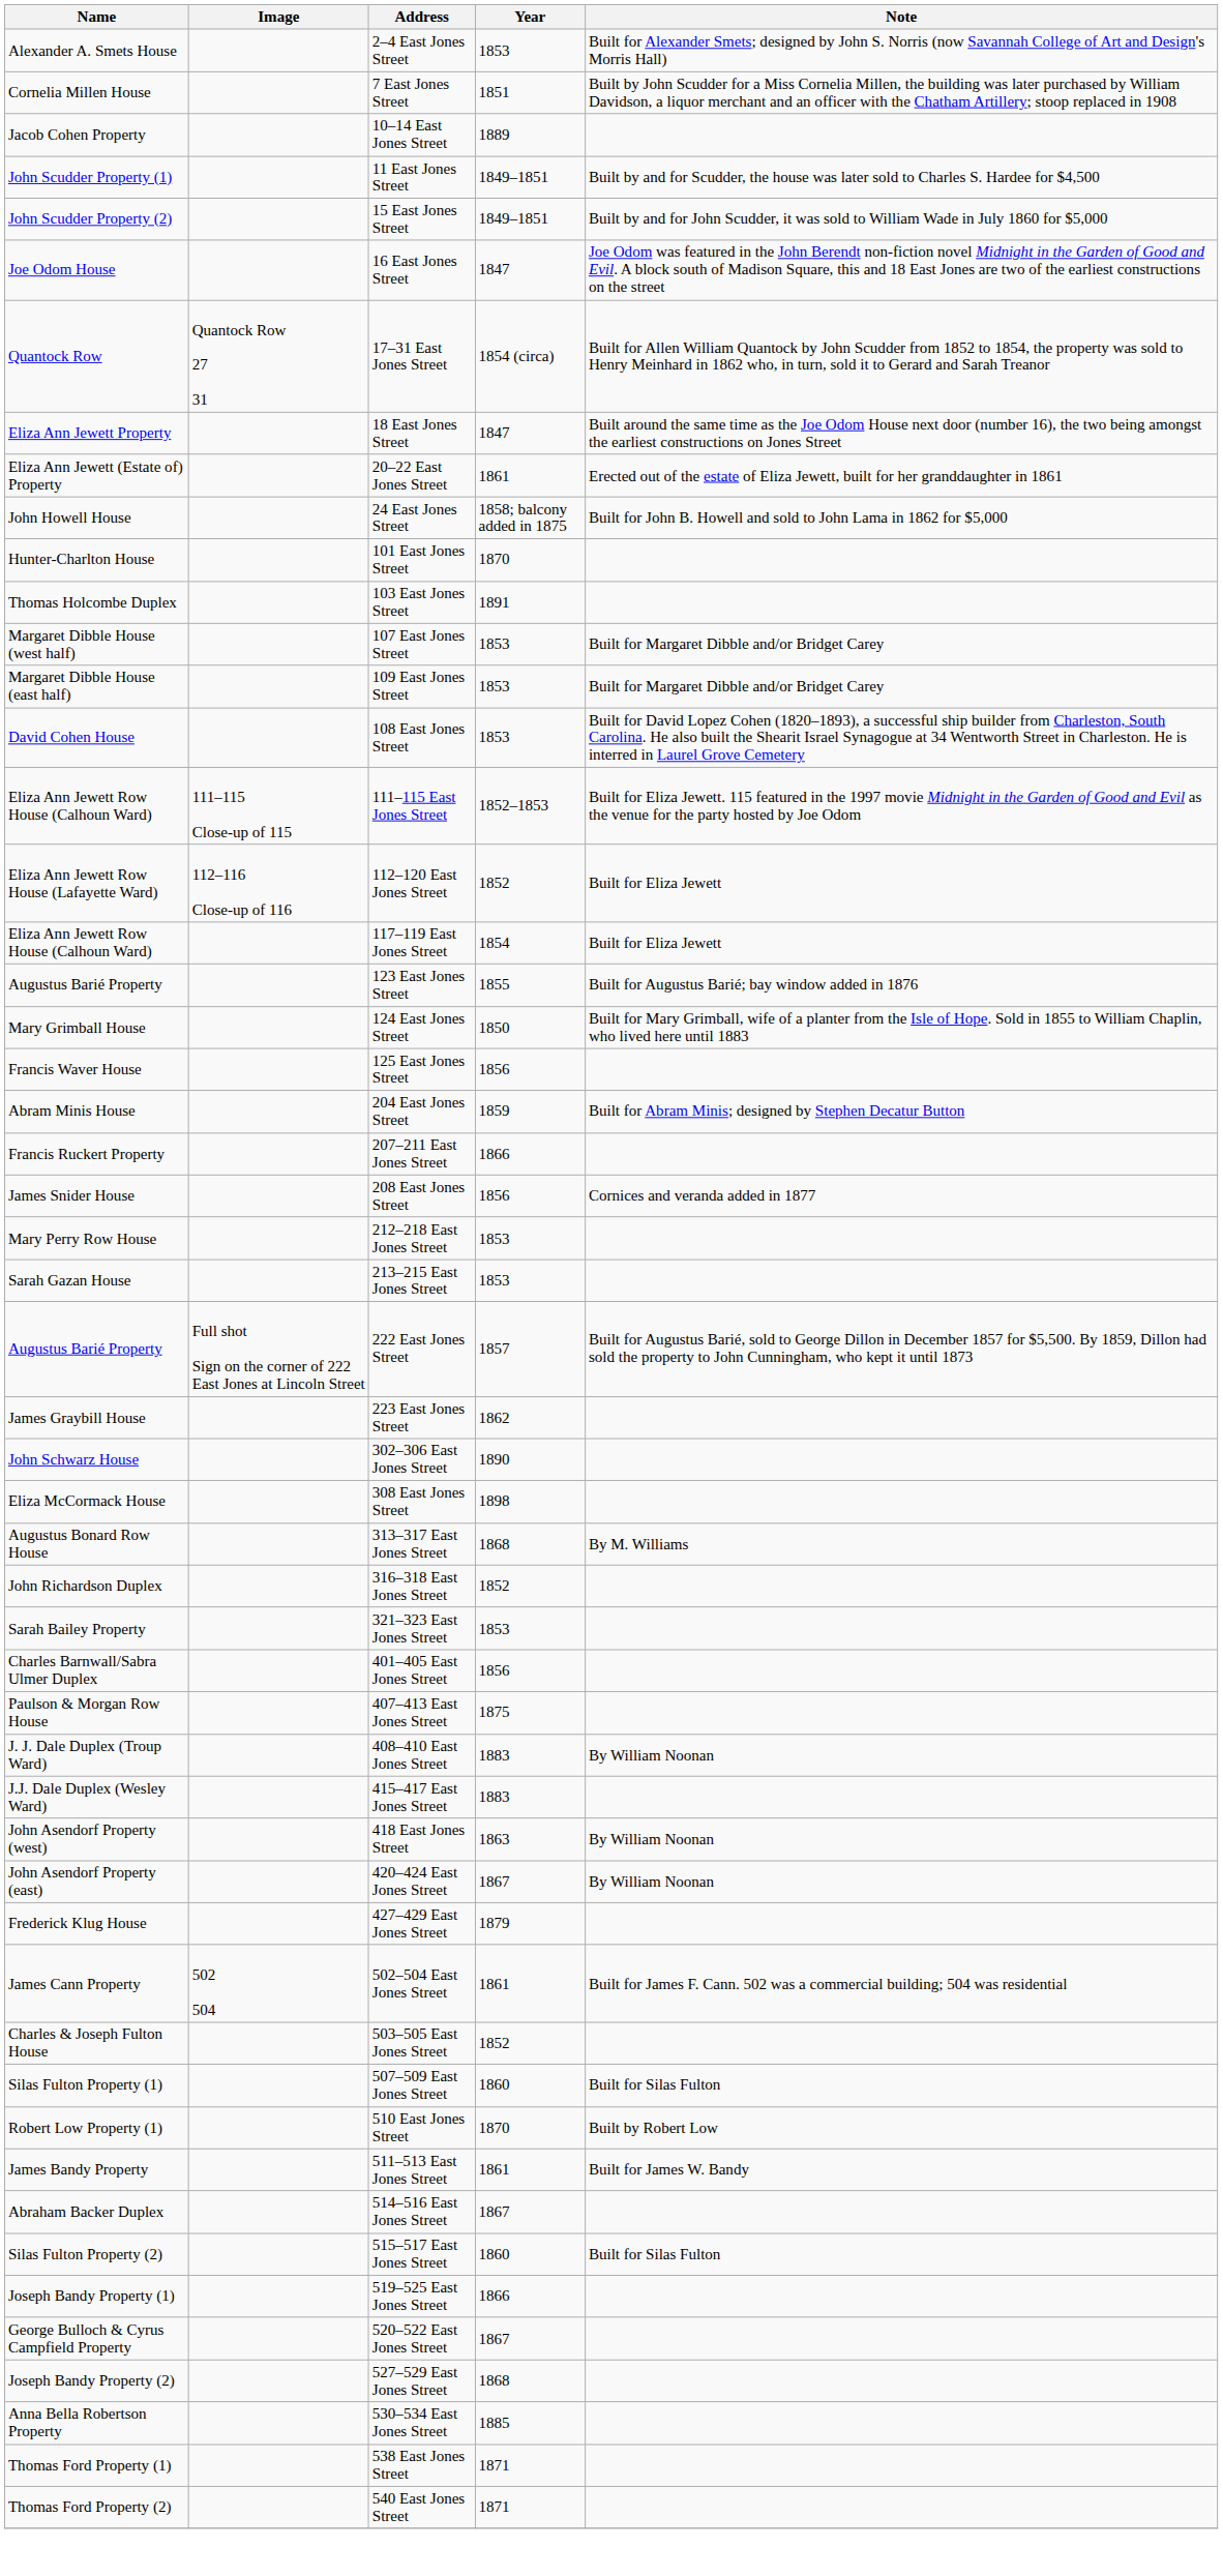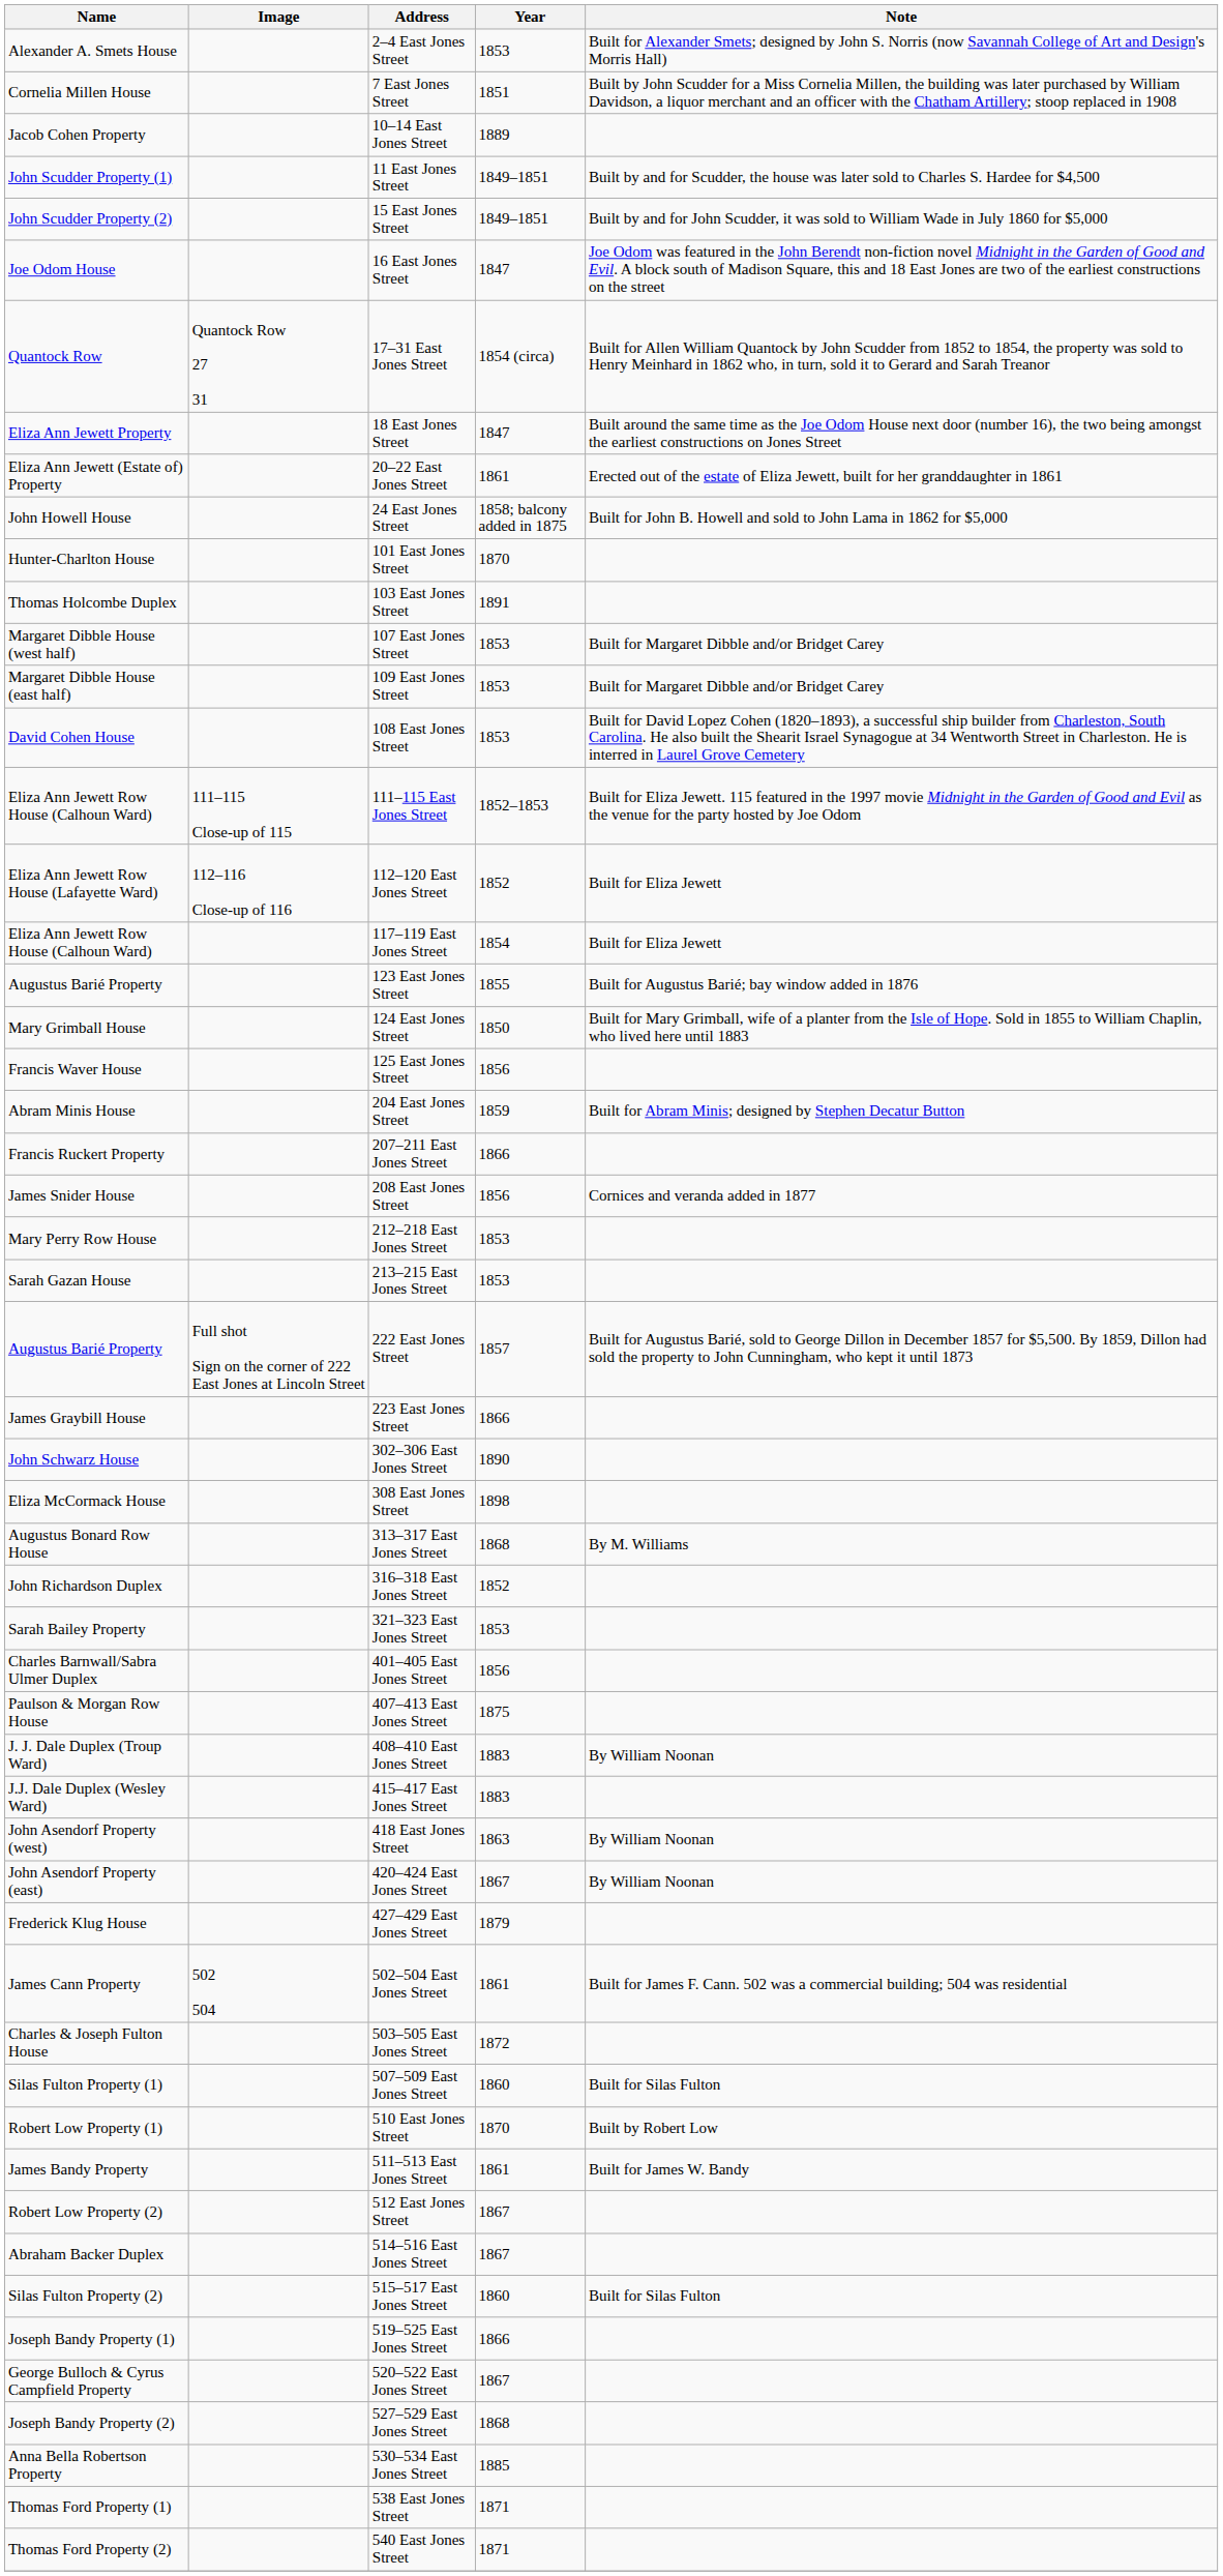 <table class="wikitable sortable">
 <tr>
 <th>Name</th>
 <th>Image</th>
 <th>Address</th>
 <th>Year</th>
 <th>Note</th>
 </tr>
 <tr>
 <td>Alexander A. Smets House</td>
 <td></td>
 <td>2–4 East Jones Street</td>
 <td>1853</td>
 <td>Built for <a href='#'>Alexander Smets</a>; designed by John S. Norris (now <a href='#'>Savannah College of Art and Design</a>'s Morris Hall)</td>
 </tr>
 <tr>
 <td>Cornelia Millen House</td>
 <td></td>
 <td>7 East Jones Street</td>
 <td>1851</td>
 <td>Built by John Scudder for a Miss Cornelia Millen, the building was later purchased by William Davidson, a liquor merchant and an officer with the <a href='#'>Chatham Artillery</a>; stoop replaced in 1908</td>
 </tr>
 <tr>
 <td>Jacob Cohen Property</td>
 <td></td>
 <td>10–14 East Jones Street</td>
 <td>1889</td>
 <td></td>
 </tr>
 <tr>
 <td><a href='#'>John Scudder Property (1)</a></td>
 <td></td>
 <td>11 East Jones Street</td>
 <td>1849–1851</td>
 <td>Built by and for Scudder, the house was later sold to Charles S. Hardee for $4,500</td>
 </tr>
 <tr>
 <td><a href='#'>John Scudder Property (2)</a></td>
 <td></td>
 <td>15 East Jones Street</td>
 <td>1849–1851</td>
 <td>Built by and for John Scudder, it was sold to William Wade in July 1860 for $5,000</td>
 </tr>
 <tr>
 <td><a href='#'>Joe Odom House</a></td>
 <td></td>
 <td>16 East Jones Street</td>
 <td>1847</td>
 <td><a href='#'>Joe Odom</a> was featured in the <a href='#'>John Berendt</a> non-fiction novel <em><a href='#'>Midnight in the Garden of Good and Evil</a></em>. A block south of Madison Square, this and 18 East Jones are two of the earliest constructions on the street</td>
 </tr>
 <tr>
 <td><a href='#'>Quantock Row</a></td>
 <td><br>Quantock Row<br><br>27<br><br>31</td>
 <td>17–31 East Jones Street</td>
 <td>1854 (circa)</td>
 <td>Built for Allen William Quantock by John Scudder from 1852 to 1854, the property was sold to Henry Meinhard in 1862 who, in turn, sold it to Gerard and Sarah Treanor</td>
 </tr>
 <tr>
 <td><a href='#'>Eliza Ann Jewett Property</a></td>
 <td></td>
 <td>18 East Jones Street</td>
 <td>1847</td>
 <td>Built around the same time as the <a href='#'>Joe Odom</a> House next door (number 16), the two being amongst the earliest constructions on Jones Street</td>
 </tr>
 <tr>
 <td>Eliza Ann Jewett (Estate of) Property</td>
 <td></td>
 <td>20–22 East Jones Street</td>
 <td>1861</td>
 <td>Erected out of the <a href='#'>estate</a> of Eliza Jewett, built for her granddaughter in 1861</td>
 </tr>
 <tr>
 <td>John Howell House</td>
 <td></td>
 <td>24 East Jones Street</td>
 <td>1858; balcony added in 1875</td>
 <td>Built for John B. Howell and sold to John Lama in 1862 for $5,000</td>
 </tr>
 <tr>
 <td>Hunter-Charlton House</td>
 <td></td>
 <td>101 East Jones Street</td>
 <td>1870</td>
 <td></td>
 </tr>
 <tr>
 <td>Thomas Holcombe Duplex</td>
 <td></td>
 <td>103 East Jones Street</td>
 <td>1891</td>
 <td></td>
 </tr>
 <tr>
 <td>Margaret Dibble House (west half)</td>
 <td></td>
 <td>107 East Jones Street</td>
 <td>1853</td>
 <td>Built for Margaret Dibble and/or Bridget Carey</td>
 </tr>
 <tr>
 <td>Margaret Dibble House (east half)</td>
 <td></td>
 <td>109 East Jones Street</td>
 <td>1853</td>
 <td>Built for Margaret Dibble and/or Bridget Carey</td>
 </tr>
 <tr>
 <td><a href='#'>David Cohen House</a></td>
 <td></td>
 <td>108 East Jones Street</td>
 <td>1853</td>
 <td>Built for David Lopez Cohen (1820–1893), a successful ship builder from <a href='#'>Charleston, South Carolina</a>. He also built the Shearit Israel Synagogue at 34 Wentworth Street in Charleston. He is interred in <a href='#'>Laurel Grove Cemetery</a></td>
 </tr>
 <tr>
 <td>Eliza Ann Jewett Row House (Calhoun Ward)</td>
 <td><br>111–115<br><br>Close-up of 115</td>
 <td>111–<a href='#'>115 East Jones Street</a></td>
 <td>1852–1853</td>
 <td>Built for Eliza Jewett. 115 featured in the 1997 movie <em><a href='#'>Midnight in the Garden of Good and Evil</a></em> as the venue for the party hosted by Joe Odom</td>
 </tr>
 <tr>
 <td>Eliza Ann Jewett Row House (Lafayette Ward)</td>
 <td><br>112–116<br><br>Close-up of 116</td>
 <td>112–120 East Jones Street</td>
 <td>1852</td>
 <td>Built for Eliza Jewett</td>
 </tr>
 <tr>
 <td>Eliza Ann Jewett Row House (Calhoun Ward)</td>
 <td></td>
 <td>117–119 East Jones Street</td>
 <td>1854</td>
 <td>Built for Eliza Jewett</td>
 </tr>
 <tr>
 <td>Augustus Barié Property</td>
 <td></td>
 <td>123 East Jones Street</td>
 <td>1855</td>
 <td>Built for Augustus Barié; bay window added in 1876</td>
 </tr>
 <tr>
 <td>Mary Grimball House</td>
 <td></td>
 <td>124 East Jones Street</td>
 <td>1850</td>
 <td>Built for Mary Grimball, wife of a planter from the <a href='#'>Isle of Hope</a>. Sold in 1855 to William Chaplin, who lived here until 1883</td>
 </tr>
 <tr>
 <td>Francis Waver House</td>
 <td></td>
 <td>125 East Jones Street</td>
 <td>1856</td>
 <td></td>
 </tr>
 <tr>
 <td>Abram Minis House</td>
 <td></td>
 <td>204 East Jones Street</td>
 <td>1859</td>
 <td>Built for <a href='#'>Abram Minis</a>; designed by <a href='#'>Stephen Decatur Button</a></td>
 </tr>
 <tr>
 <td>Francis Ruckert Property</td>
 <td></td>
 <td>207–211 East Jones Street</td>
 <td>1866</td>
 <td></td>
 </tr>
 <tr>
 <td>James Snider House</td>
 <td></td>
 <td>208 East Jones Street</td>
 <td>1856</td>
 <td>Cornices and veranda added in 1877</td>
 </tr>
 <tr>
 <td>Mary Perry Row House</td>
 <td></td>
 <td>212–218 East Jones Street</td>
 <td>1853</td>
 <td></td>
 </tr>
 <tr>
 <td>Sarah Gazan House</td>
 <td></td>
 <td>213–215 East Jones Street</td>
 <td>1853</td>
 <td></td>
 </tr>
 <tr>
 <td><a href='#'>Augustus Barié Property</a></td>
 <td><br>Full shot<br><br>Sign on the corner of 222 East Jones at Lincoln Street</td>
 <td>222 East Jones Street</td>
 <td>1857</td>
 <td>Built for Augustus Barié, sold to George Dillon in December 1857 for $5,500. By 1859, Dillon had sold the property to John Cunningham, who kept it until 1873</td>
 </tr>
 <tr>
 <td>James Graybill House</td>
 <td></td>
 <td>223 East Jones Street</td>
-<td>1862</td>
+<td>1866</td>
 <td></td>
 </tr>
 <tr>
 <td><a href='#'>John Schwarz House</a></td>
 <td></td>
 <td>302–306 East Jones Street</td>
 <td>1890</td>
 <td></td>
 </tr>
 <tr>
 <td>Eliza McCormack House</td>
 <td></td>
 <td>308 East Jones Street</td>
 <td>1898</td>
 <td></td>
 </tr>
 <tr>
 <td>Augustus Bonard Row House</td>
 <td></td>
 <td>313–317 East Jones Street</td>
 <td>1868</td>
 <td>By M. Williams</td>
 </tr>
 <tr>
 <td>John Richardson Duplex</td>
 <td></td>
 <td>316–318 East Jones Street</td>
 <td>1852</td>
 <td></td>
 </tr>
 <tr>
 <td>Sarah Bailey Property</td>
 <td></td>
 <td>321–323 East Jones Street</td>
 <td>1853</td>
 <td></td>
 </tr>
 <tr>
 <td>Charles Barnwall/Sabra Ulmer Duplex</td>
 <td></td>
 <td>401–405 East Jones Street</td>
 <td>1856</td>
 <td></td>
 </tr>
 <tr>
 <td>Paulson & Morgan Row House</td>
 <td></td>
 <td>407–413 East Jones Street</td>
 <td>1875</td>
 <td></td>
 </tr>
 <tr>
 <td>J. J. Dale Duplex (Troup Ward)</td>
 <td></td>
 <td>408–410 East Jones Street</td>
 <td>1883</td>
 <td>By William Noonan</td>
 </tr>
 <tr>
 <td>J.J. Dale Duplex (Wesley Ward)</td>
 <td></td>
 <td>415–417 East Jones Street</td>
 <td>1883</td>
 <td></td>
 </tr>
 <tr>
 <td>John Asendorf Property (west)</td>
 <td></td>
 <td>418 East Jones Street</td>
 <td>1863</td>
 <td>By William Noonan</td>
 </tr>
 <tr>
 <td>John Asendorf Property (east)</td>
 <td></td>
 <td>420–424 East Jones Street</td>
 <td>1867</td>
 <td>By William Noonan</td>
 </tr>
 <tr>
 <td>Frederick Klug House</td>
 <td></td>
 <td>427–429 East Jones Street</td>
 <td>1879</td>
 <td></td>
 </tr>
 <tr>
 <td>James Cann Property</td>
 <td><br>502<br><br>504</td>
 <td>502–504 East Jones Street</td>
 <td>1861</td>
 <td>Built for James F. Cann. 502 was a commercial building; 504 was residential</td>
 </tr>
 <tr>
 <td>Charles & Joseph Fulton House</td>
 <td></td>
 <td>503–505 East Jones Street</td>
-<td>1852</td>
+<td>1872</td>
 <td></td>
 </tr>
 <tr>
 <td>Silas Fulton Property (1)</td>
 <td></td>
 <td>507–509 East Jones Street</td>
 <td>1860</td>
 <td>Built for Silas Fulton</td>
 </tr>
 <tr>
 <td>Robert Low Property (1)</td>
 <td></td>
 <td>510 East Jones Street</td>
 <td>1870</td>
 <td>Built by Robert Low</td>
 </tr>
 <tr>
 <td>James Bandy Property</td>
 <td></td>
 <td>511–513 East Jones Street</td>
 <td>1861</td>
 <td>Built for James W. Bandy</td>
+</tr>
+<tr>
+<td>Robert Low Property (2)</td>
+<td></td>
+<td>512 East Jones Street</td>
+<td>1867</td>
+<td></td>
 </tr>
 <tr>
 <td>Abraham Backer Duplex</td>
 <td></td>
 <td>514–516 East Jones Street</td>
 <td>1867</td>
 <td></td>
 </tr>
 <tr>
 <td>Silas Fulton Property (2)</td>
 <td></td>
 <td>515–517 East Jones Street</td>
 <td>1860</td>
 <td>Built for Silas Fulton</td>
 </tr>
 <tr>
 <td>Joseph Bandy Property (1)</td>
 <td></td>
 <td>519–525 East Jones Street</td>
 <td>1866</td>
 <td></td>
 </tr>
 <tr>
 <td>George Bulloch & Cyrus Campfield Property</td>
 <td></td>
 <td>520–522 East Jones Street</td>
 <td>1867</td>
 <td></td>
 </tr>
 <tr>
 <td>Joseph Bandy Property (2)</td>
 <td></td>
 <td>527–529 East Jones Street</td>
 <td>1868</td>
 <td></td>
 </tr>
 <tr>
 <td>Anna Bella Robertson Property</td>
 <td></td>
 <td>530–534 East Jones Street</td>
 <td>1885</td>
 <td></td>
 </tr>
 <tr>
 <td>Thomas Ford Property (1)</td>
 <td></td>
 <td>538 East Jones Street</td>
 <td>1871</td>
 <td></td>
 </tr>
 <tr>
 <td>Thomas Ford Property (2)</td>
 <td></td>
 <td>540 East Jones Street</td>
 <td>1871</td>
 <td></td>
 </tr>
 <tr>
 </tr>
 </table>
